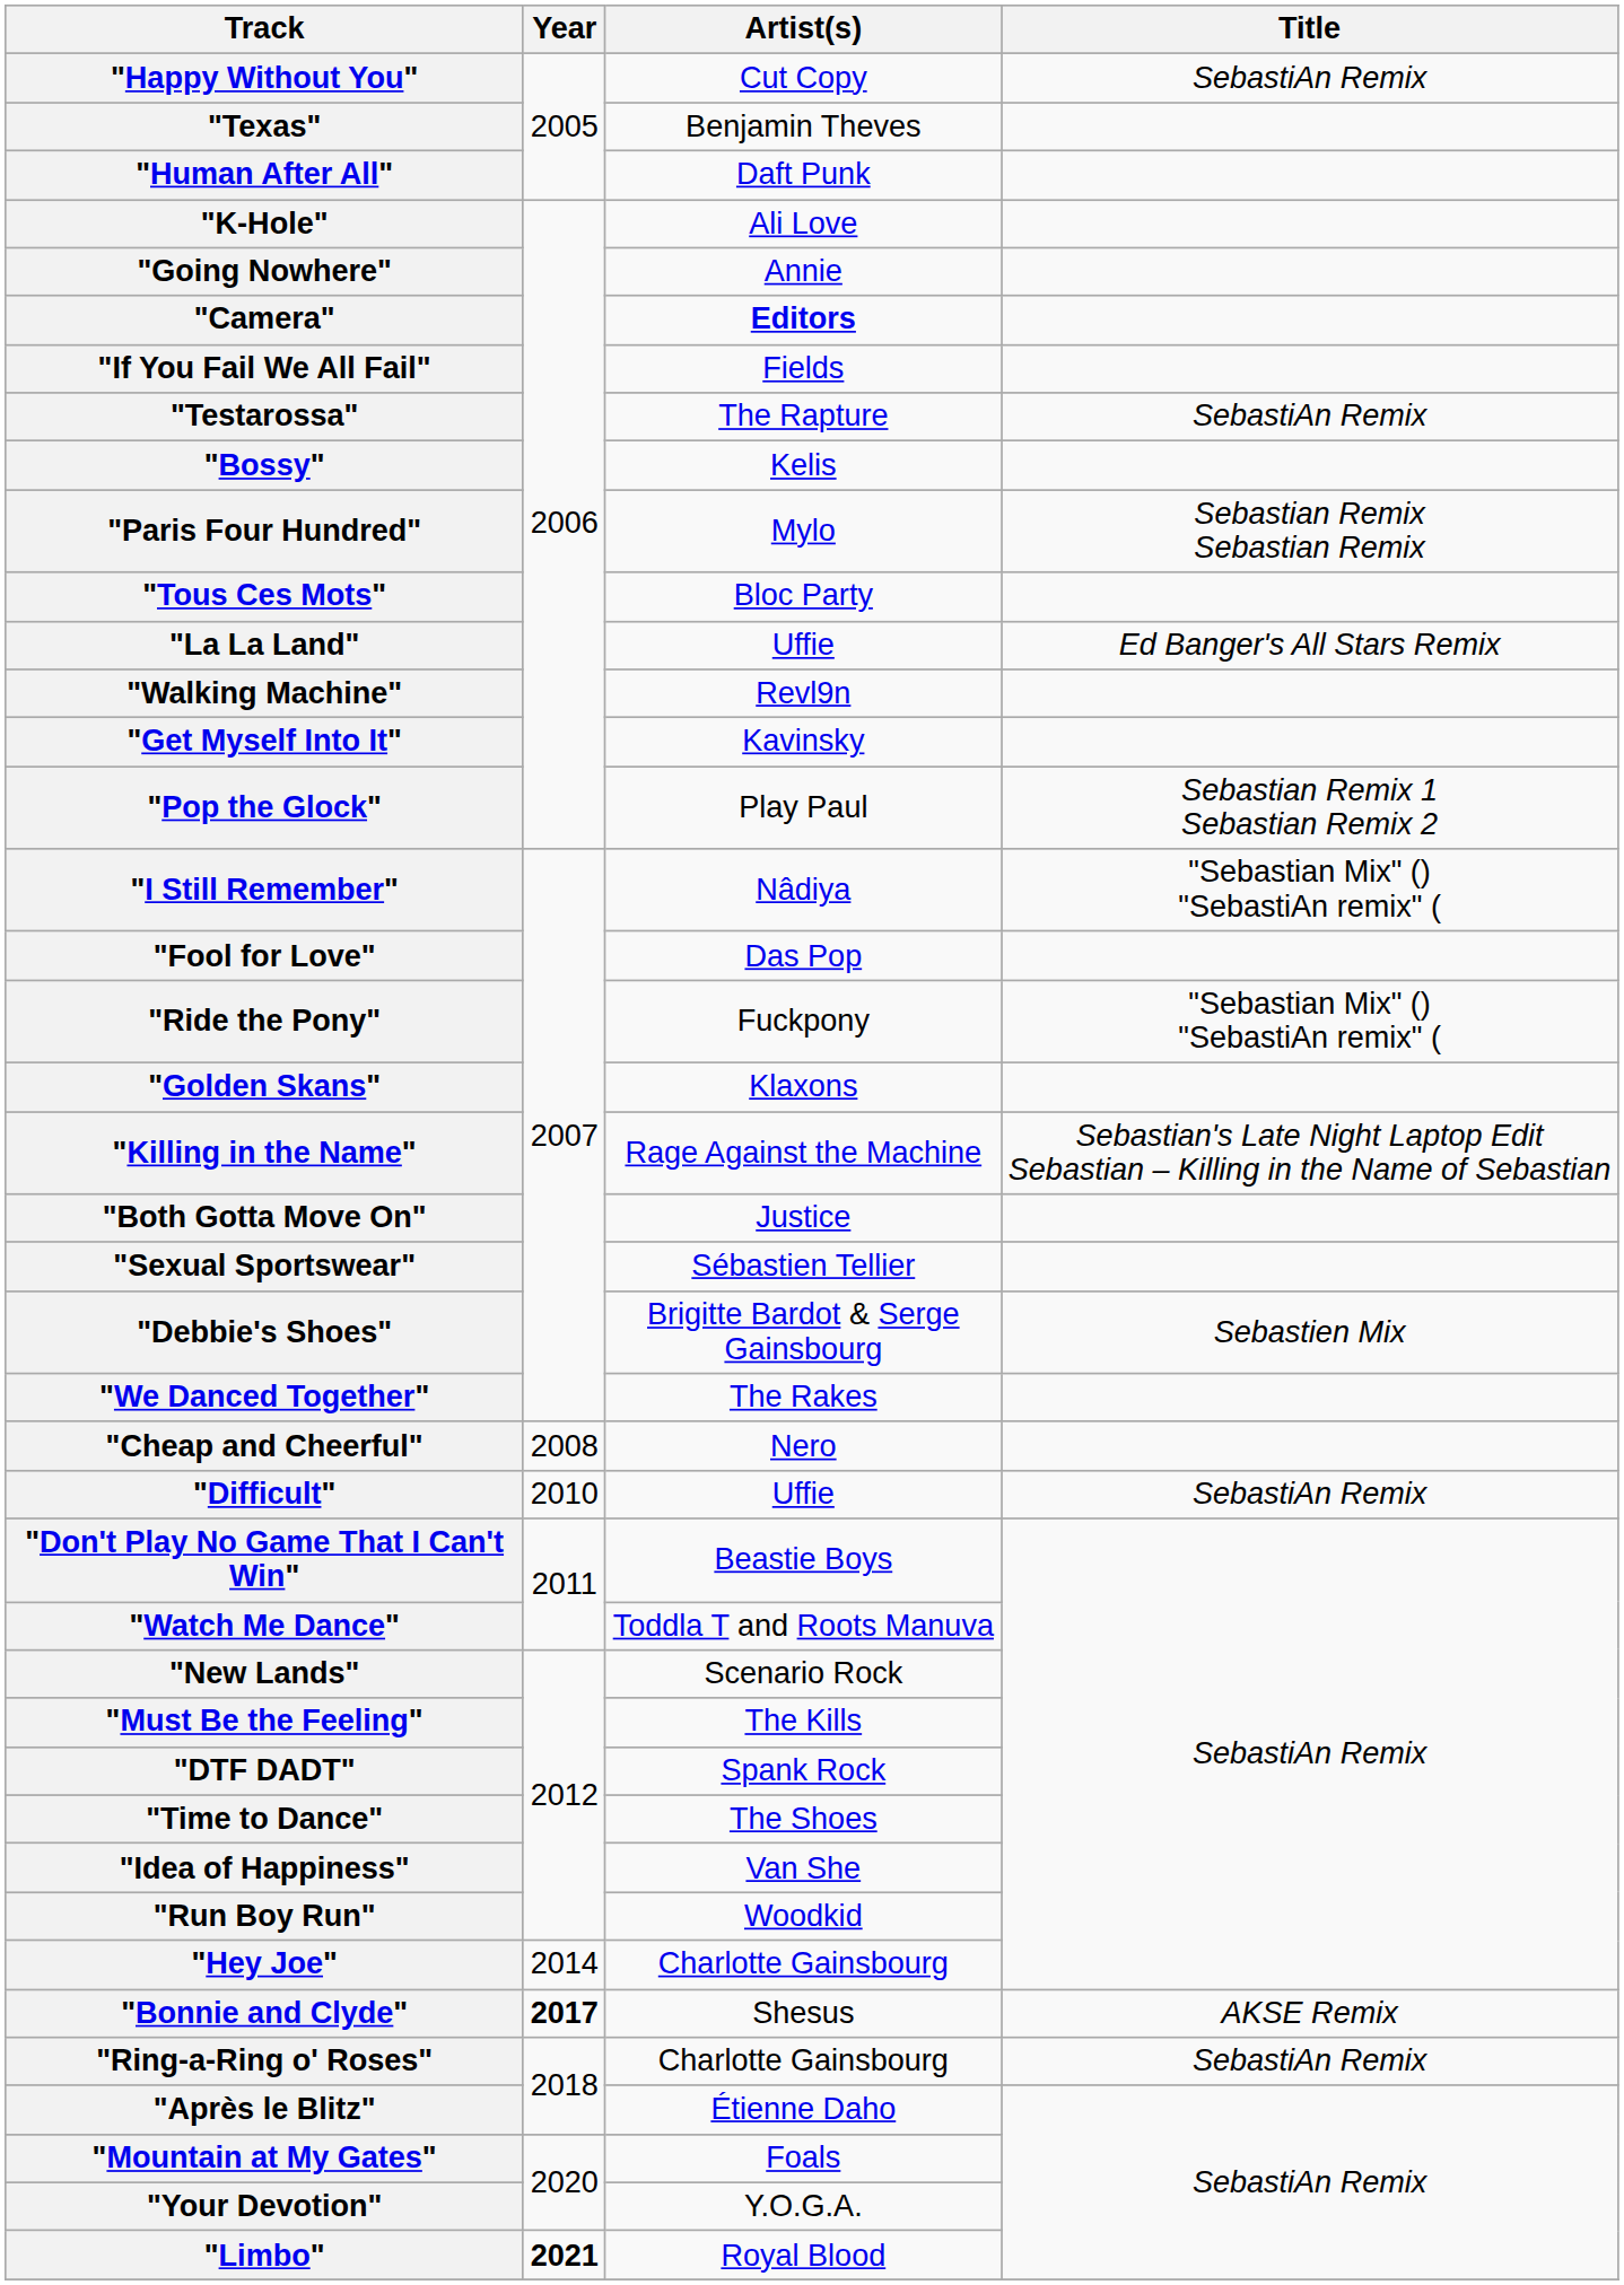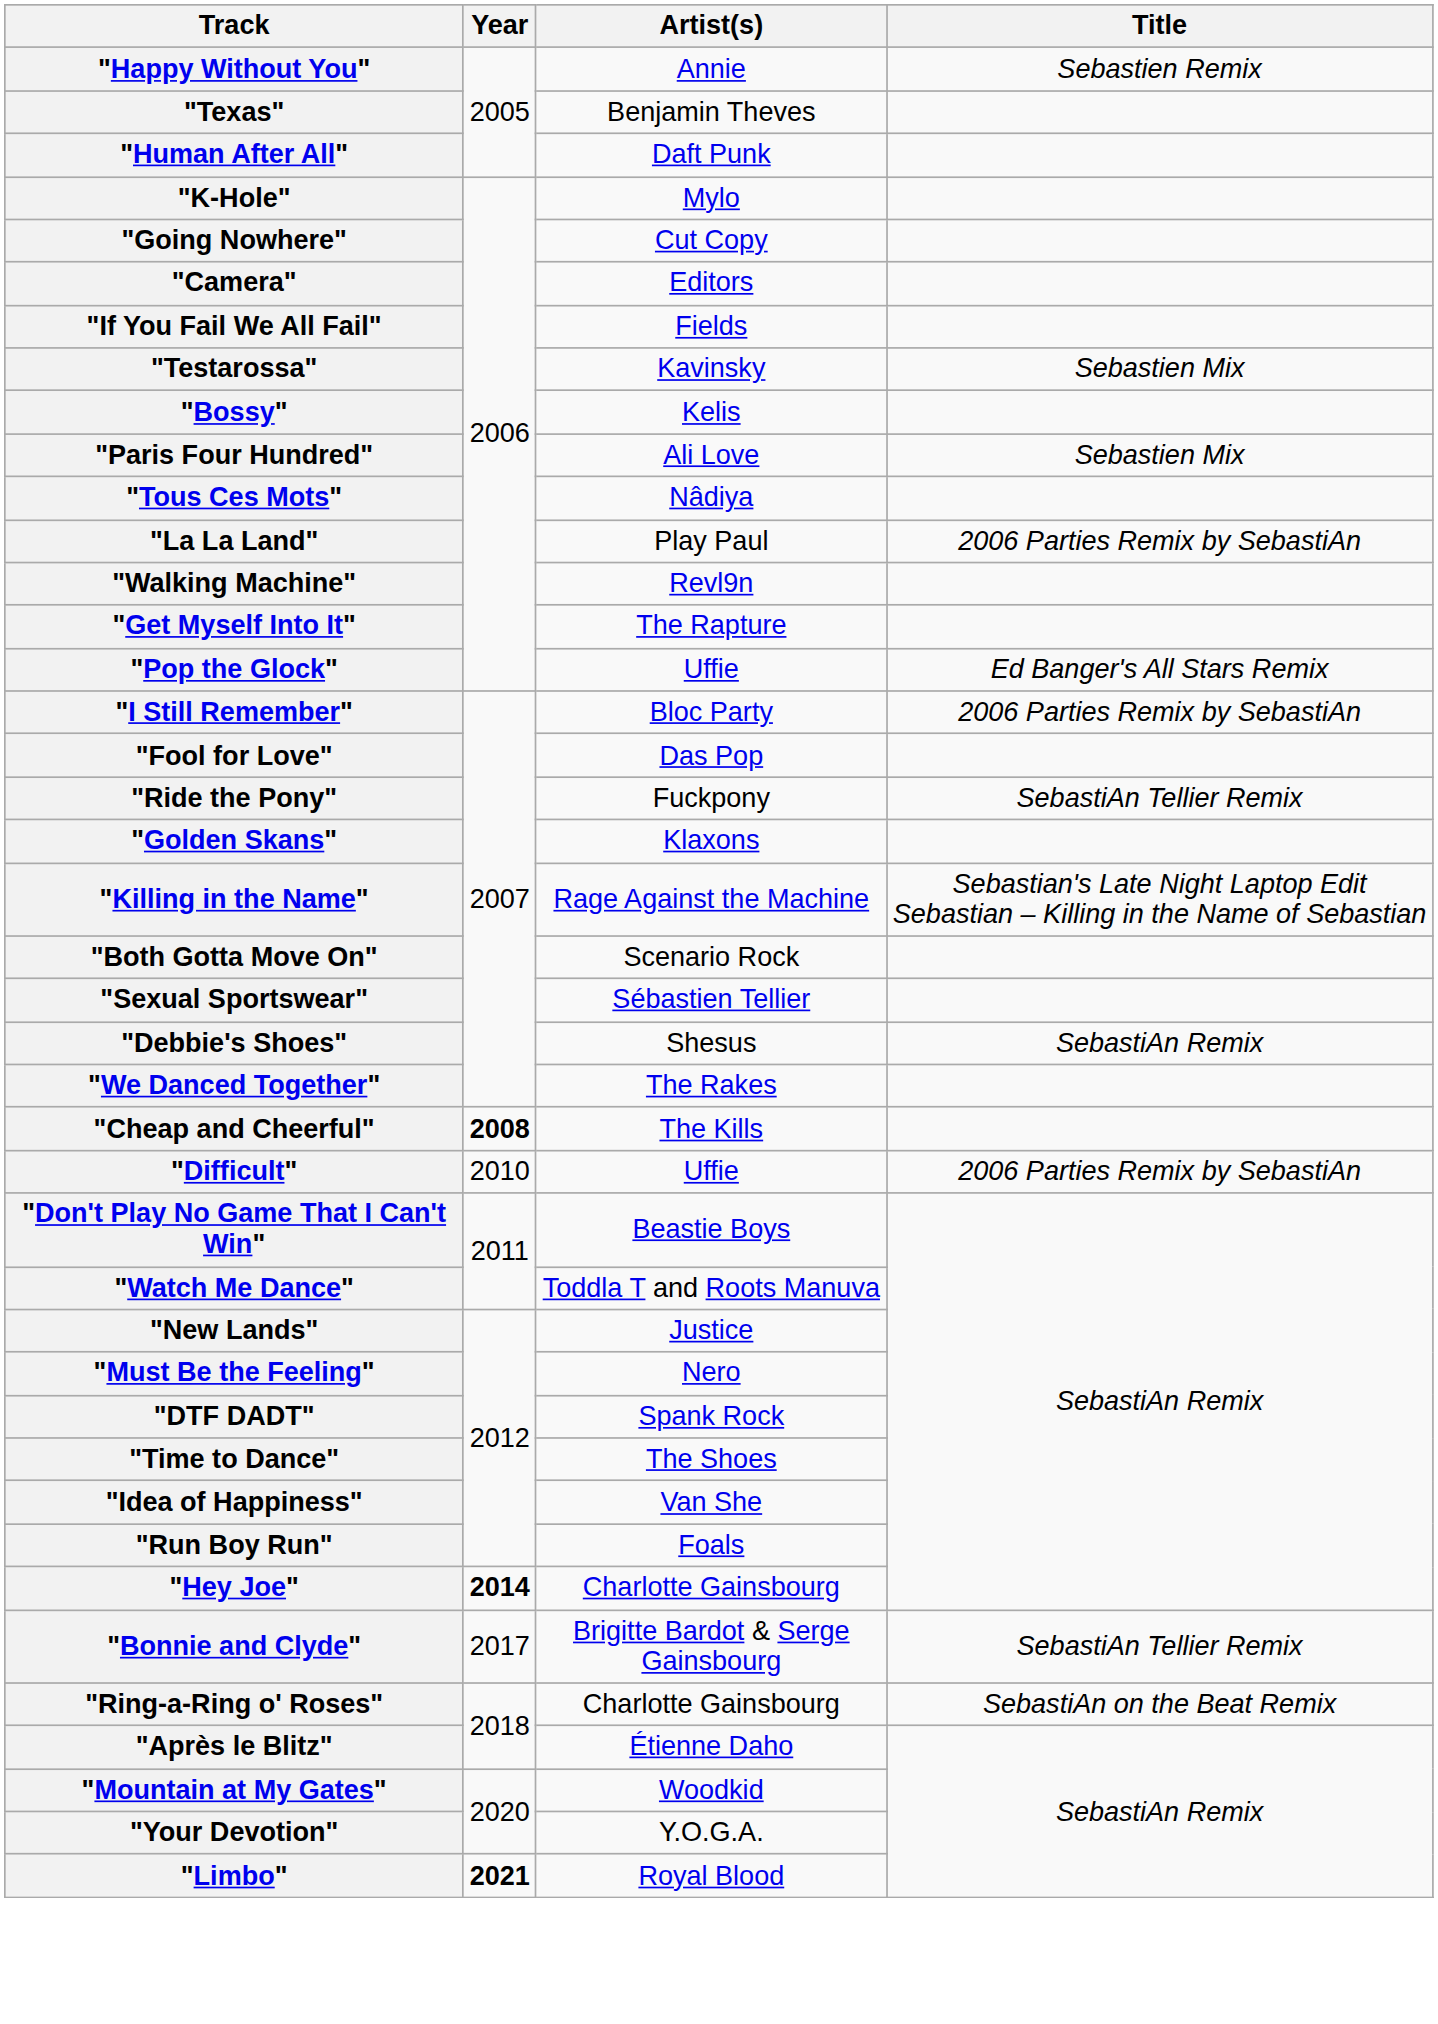 <table class="wikitable plainrowheaders" style="text-align:center;">
 <tr>
 <th scope="col" style="width:16.5em;">Track</th>
 <th scope="col">Year</th>
 <th scope="col" style="width:200px;">Artist(s)</th>
 <th scope="col">Title</th>
 </tr>
 <tr>
 <th scope="row">"<a href='#'>Happy Without You</a>"</th>
 <td rowspan="3">2005</td>
-<td><a href='#'>Cut Copy</a></td>
-<td><em>SebastiAn Remix</em> </td>
+<td><a href='#'>Annie</a></td>
+<td><em>Sebastien Remix</em></td>
 </tr>
 <tr>
 <th scope="row">"Texas"</th>
 <td>Benjamin Theves</td>
 <td></td>
 </tr>
 <tr>
 <th scope="row">"<a href='#'>Human After All</a>"</th>
 <td><a href='#'>Daft Punk</a></td>
 <td></td>
 </tr>
 <tr>
 <th scope="row">"K-Hole"</th>
 <td rowspan="12">2006</td>
-<td><a href='#'>Ali Love</a></td>
+<td><a href='#'>Mylo</a></td>
 <td></td>
 </tr>
 <tr>
 <th scope="row">"Going Nowhere"</th>
-<td><a href='#'>Annie</a></td>
+<td><a href='#'>Cut Copy</a></td>
 <td></td>
 </tr>
 <tr>
 <th scope="row">"Camera"</th>
-<td><strong><a href='#'>Editors</a></strong></td>
+<td><a href='#'>Editors</a></td>
 <td></td>
 </tr>
 <tr>
 <th scope="row">"If You Fail We All Fail"</th>
 <td><a href='#'>Fields</a></td>
 <td></td>
 </tr>
 <tr>
 <th scope="row">"Testarossa"</th>
-<td><a href='#'>The Rapture</a></td>
-<td><em>SebastiAn Remix</em> </td>
+<td><a href='#'>Kavinsky</a></td>
+<td><em>Sebastien Mix</em></td>
 </tr>
 <tr>
 <th scope="row">"<a href='#'>Bossy</a>"</th>
 <td><a href='#'>Kelis</a></td>
 <td></td>
 </tr>
 <tr>
 <th scope="row">"Paris Four Hundred"</th>
-<td><a href='#'>Mylo</a></td>
-<td><em>Sebastian Remix</em> <br><em>Sebastian Remix</em> </td>
+<td><a href='#'>Ali Love</a></td>
+<td><em>Sebastien Mix</em></td>
 </tr>
 <tr>
 <th scope="row">"<a href='#'>Tous Ces Mots</a>"</th>
-<td><a href='#'>Bloc Party</a></td>
+<td><a href='#'>Nâdiya</a></td>
 <td></td>
 </tr>
 <tr>
 <th scope="row">"La La Land"</th>
-<td><a href='#'>Uffie</a></td>
-<td><em>Ed Banger's All Stars Remix</em><br></td>
+<td>Play Paul</td>
+<td><em>2006 Parties Remix by SebastiAn</em></td>
 </tr>
 <tr>
 <th scope="row">"Walking Machine"</th>
 <td><a href='#'>Revl9n</a></td>
 <td></td>
 </tr>
 <tr>
 <th scope="row">"<a href='#'>Get Myself Into It</a>"</th>
-<td><a href='#'>Kavinsky</a></td>
+<td><a href='#'>The Rapture</a></td>
 <td></td>
 </tr>
 <tr>
 <th scope="row">"<a href='#'>Pop the Glock</a>"</th>
-<td>Play Paul</td>
-<td><em>Sebastian Remix 1</em> <br><em>Sebastian Remix 2</em> </td>
+<td><a href='#'>Uffie</a></td>
+<td><em>Ed Banger's All Stars Remix</em><br></td>
 </tr>
 <tr>
 <th scope="row">"<a href='#'>I Still Remember</a>"</th>
 <td rowspan="9">2007</td>
-<td><a href='#'>Nâdiya</a></td>
-<td>"Sebastian Mix" ()<br>"SebastiAn remix" (</td>
+<td><a href='#'>Bloc Party</a></td>
+<td><em>2006 Parties Remix by SebastiAn</em></td>
 </tr>
 <tr>
 <th scope="row">"Fool for Love"</th>
 <td><a href='#'>Das Pop</a></td>
 <td></td>
 </tr>
 <tr>
 <th scope="row">"Ride the Pony"</th>
 <td>Fuckpony</td>
-<td>"Sebastian Mix" ()<br>"SebastiAn remix" (</td>
+<td><em>SebastiAn Tellier Remix</em><br></td>
 </tr>
 <tr>
 <th scope="row">"<a href='#'>Golden Skans</a>"</th>
 <td><a href='#'>Klaxons</a></td>
 <td></td>
 </tr>
 <tr>
 <th scope="row">"<a href='#'>Killing in the Name</a>"</th>
 <td><a href='#'>Rage Against the Machine</a></td>
 <td><em>Sebastian's Late Night Laptop Edit</em><br><em>Sebastian – Killing in the Name of Sebastian</em></td>
 </tr>
 <tr>
 <th scope="row">"Both Gotta Move On"</th>
-<td><a href='#'>Justice</a></td>
+<td>Scenario Rock</td>
 <td></td>
 </tr>
 <tr>
 <th scope="row">"Sexual Sportswear"</th>
 <td><a href='#'>Sébastien Tellier</a></td>
 <td></td>
 </tr>
 <tr>
 <th scope="row">"Debbie's Shoes"</th>
-<td><a href='#'>Brigitte Bardot</a> & <a href='#'>Serge Gainsbourg</a></td>
-<td><em>Sebastien Mix</em></td>
+<td>Shesus</td>
+<td><em>SebastiAn Remix</em> </td>
 </tr>
 <tr>
 <th scope="row">"<a href='#'>We Danced Together</a>"</th>
 <td><a href='#'>The Rakes</a></td>
 <td></td>
 </tr>
 <tr>
 <th scope="row">"Cheap and Cheerful"</th>
-<td>2008</td>
-<td><a href='#'>Nero</a></td>
+<td><strong>2008</strong></td>
+<td><a href='#'>The Kills</a></td>
 <td></td>
 </tr>
 <tr>
 <th scope="row">"<a href='#'>Difficult</a>"</th>
 <td>2010</td>
 <td><a href='#'>Uffie</a></td>
-<td><em>SebastiAn Remix</em> </td>
+<td><em>2006 Parties Remix by SebastiAn</em></td>
 </tr>
 <tr>
 <th scope="row">"<a href='#'>Don't Play No Game That I Can't Win</a>"</th>
 <td rowspan="2">2011</td>
 <td><a href='#'>Beastie Boys</a> </td>
 <td rowspan="9"><em>SebastiAn Remix</em></td>
 </tr>
 <tr>
 <th scope="row">"<a href='#'>Watch Me Dance</a>"</th>
 <td><a href='#'>Toddla T</a> and <a href='#'>Roots Manuva</a></td>
 </tr>
 <tr>
 <th scope="row">"New Lands"</th>
 <td rowspan="6">2012</td>
-<td>Scenario Rock</td>
+<td><a href='#'>Justice</a></td>
 </tr>
 <tr>
 <th scope="row">"<a href='#'>Must Be the Feeling</a>"</th>
-<td><a href='#'>The Kills</a></td>
+<td><a href='#'>Nero</a></td>
 </tr>
 <tr>
 <th scope="row">"DTF DADT"</th>
 <td><a href='#'>Spank Rock</a></td>
 </tr>
 <tr>
 <th scope="row">"Time to Dance"</th>
 <td><a href='#'>The Shoes</a></td>
 </tr>
 <tr>
 <th scope="row">"Idea of Happiness"</th>
 <td><a href='#'>Van She</a></td>
 </tr>
 <tr>
 <th scope="row">"Run Boy Run"</th>
-<td><a href='#'>Woodkid</a></td>
+<td><a href='#'>Foals</a></td>
 </tr>
 <tr>
 <th scope="row">"<a href='#'>Hey Joe</a>"</th>
-<td>2014</td>
+<td><strong>2014</strong></td>
 <td><a href='#'>Charlotte Gainsbourg</a></td>
 </tr>
 <tr>
 <th scope="row">"<a href='#'>Bonnie and Clyde</a>"</th>
-<td><strong>2017</strong></td>
-<td>Shesus</td>
-<td><em>AKSE Remix</em></td>
+<td>2017</td>
+<td><a href='#'>Brigitte Bardot</a> & <a href='#'>Serge Gainsbourg</a></td>
+<td><em>SebastiAn Tellier Remix</em><br></td>
 </tr>
 <tr>
 <th scope="row">"Ring-a-Ring o' Roses"</th>
 <td rowspan="2">2018</td>
 <td>Charlotte Gainsbourg</td>
-<td><em>SebastiAn Remix</em> </td>
+<td><em>SebastiAn on the Beat Remix</em></td>
 </tr>
 <tr>
 <th scope="row">"Après le Blitz"</th>
 <td><a href='#'>Étienne Daho</a> </td>
 <td rowspan="4"><em>SebastiAn Remix</em></td>
 </tr>
 <tr>
 <th scope="row">"<a href='#'>Mountain at My Gates</a>"</th>
 <td rowspan="2">2020</td>
-<td><a href='#'>Foals</a></td>
+<td><a href='#'>Woodkid</a></td>
 </tr>
 <tr>
 <th scope="row">"Your Devotion"</th>
 <td>Y.O.G.A.</td>
 </tr>
 <tr>
 <th scope="row">"<a href='#'>Limbo</a>"</th>
 <td><strong>2021</strong></td>
 <td><a href='#'>Royal Blood</a></td>
 </tr>
 <tr>
 </tr>
 </table>
